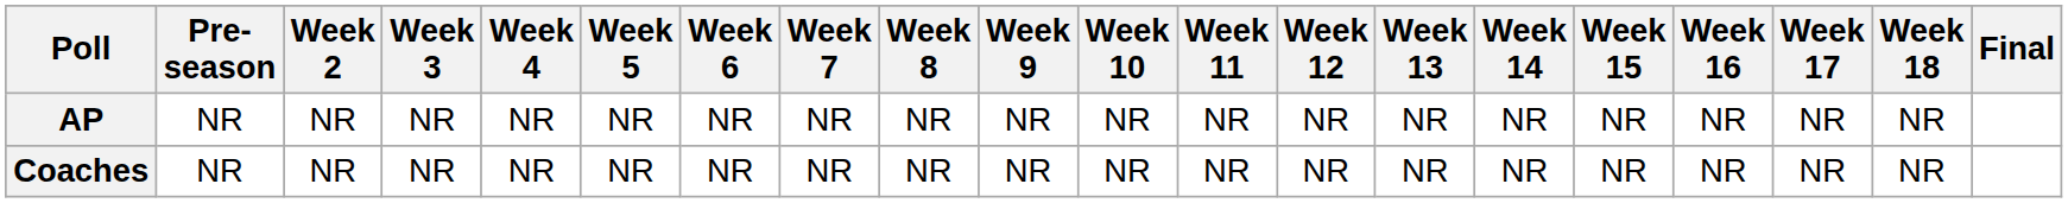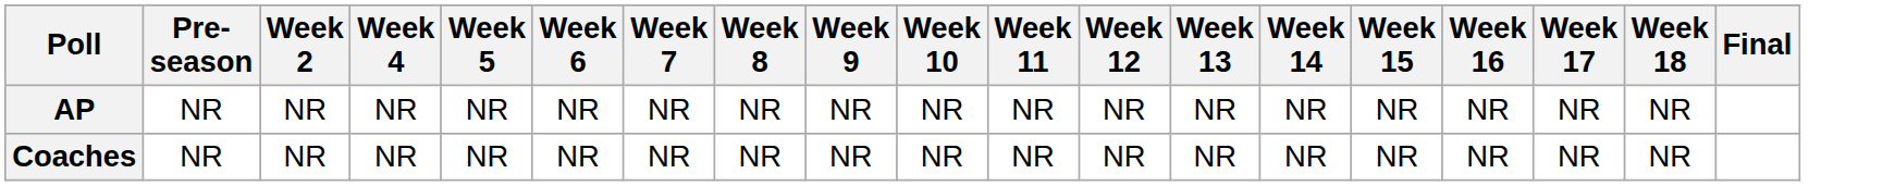 <table class="wikitable" style="white-space:nowrap;text-align:center;">
 <tr>
 <th>Poll</th>
 <th>Pre-<br>season</th>
 <th>Week<br>2</th>
-<th>Week<br>3</th>
 <th>Week<br>4</th>
 <th>Week<br>5</th>
 <th>Week<br>6</th>
 <th>Week<br>7</th>
 <th>Week<br>8</th>
 <th>Week<br>9</th>
 <th>Week<br>10</th>
 <th>Week<br>11</th>
 <th>Week<br>12</th>
 <th>Week<br>13</th>
 <th>Week<br>14</th>
 <th>Week<br>15</th>
 <th>Week<br>16</th>
 <th>Week<br>17</th>
 <th>Week<br>18</th>
 <th>Final</th>
 </tr>
 <tr>
 <th>AP</th>
-<td style="background:#FFF;">NR</td>
 <td style="background:#FFF;">NR</td>
 <td style="background:#FFF;">NR</td>
 <td style="background:#FFF;">NR</td>
 <td style="background:#FFF;">NR</td>
 <td style="background:#FFF;">NR</td>
 <td style="background:#FFF;">NR</td>
 <td style="background:#FFF;">NR</td>
 <td style="background:#FFF;">NR</td>
 <td style="background:#FFF;">NR</td>
 <td style="background:#FFF;">NR</td>
 <td style="background:#FFF;">NR</td>
 <td style="background:#FFF;">NR</td>
 <td style="background:#FFF;">NR</td>
 <td style="background:#FFF;">NR</td>
 <td style="background:#FFF;">NR</td>
 <td style="background:#FFF;">NR</td>
 <td style="background:#FFF;">NR</td>
 <td style="background:#FFF;"></td>
 </tr>
 <tr>
 <th>Coaches</th>
 <td style="background:#FFF;">NR</td>
 <td style="background:#FFF;">NR</td>
 <td style="background:#FFF;">NR</td>
 <td style="background:#FFF;">NR</td>
 <td style="background:#FFF;">NR</td>
 <td style="background:#FFF;">NR</td>
 <td style="background:#FFF;">NR</td>
 <td style="background:#FFF;">NR</td>
 <td style="background:#FFF;">NR</td>
 <td style="background:#FFF;">NR</td>
 <td style="background:#FFF;">NR</td>
 <td style="background:#FFF;">NR</td>
 <td style="background:#FFF;">NR</td>
 <td style="background:#FFF;">NR</td>
 <td style="background:#FFF;">NR</td>
 <td style="background:#FFF;">NR</td>
 <td style="background:#FFF;">NR</td>
-<td style="background:#FFF;">NR</td>
 <td style="background:#FFF;"></td>
 </tr>
 </table>
